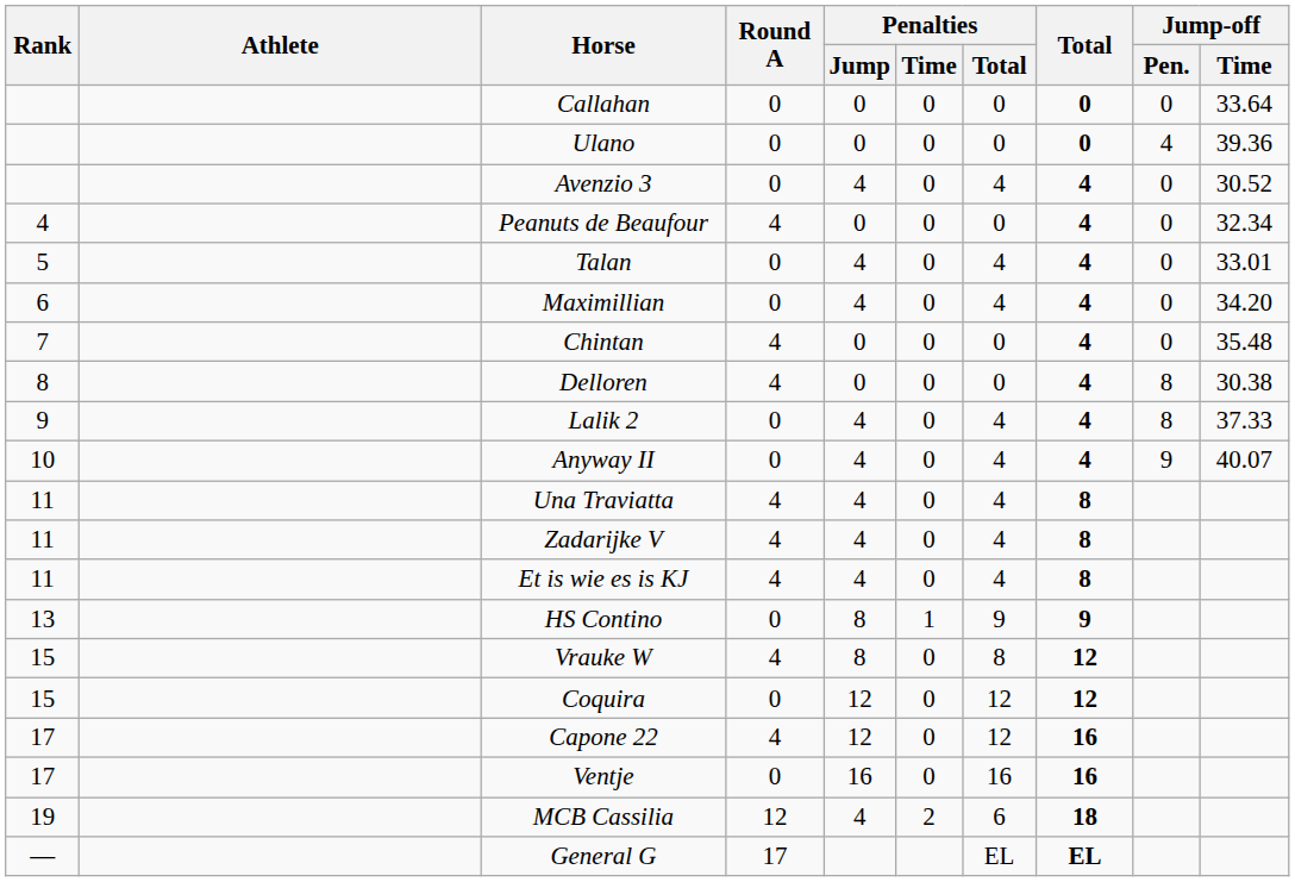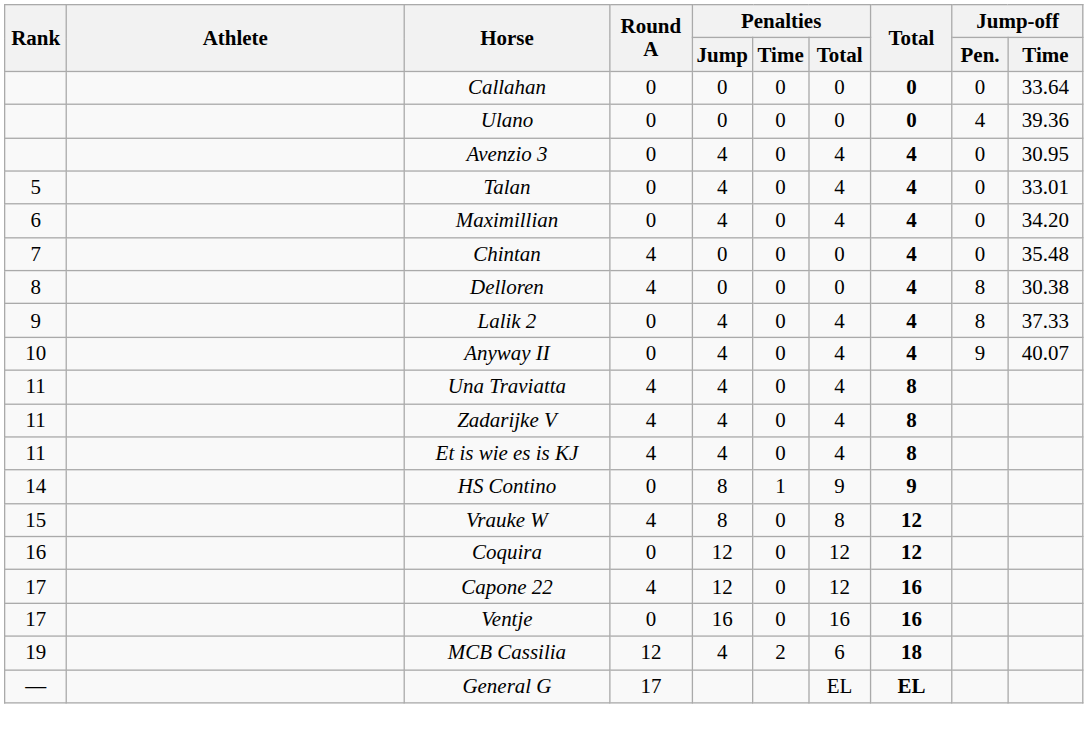 <table class="wikitable" style="text-align:center">
 <tr>
 <th rowspan=2 width=40>Rank</th>
 <th rowspan=2 width=250>Athlete</th>
 <th rowspan=2 width=150>Horse</th>
 <th rowspan=2 width=55>Round A</th>
 <th colspan=3>Penalties</th>
 <th rowspan=2 width=55>Total</th>
 <th colspan=2>Jump-off</th>
 </tr>
 <tr>
 <th width=35>Jump</th>
 <th width=35>Time</th>
 <th width=40>Total</th>
 <th width=35>Pen.</th>
 <th width=50>Time</th>
 </tr>
 <tr>
 <td></td>
 <td align=left></td>
 <td><em>Callahan</em></td>
 <td>0</td>
 <td>0</td>
 <td>0</td>
 <td>0</td>
 <td><strong>0</strong></td>
 <td>0</td>
 <td>33.64</td>
 </tr>
 <tr>
 <td></td>
 <td align=left></td>
 <td><em>Ulano</em></td>
 <td>0</td>
 <td>0</td>
 <td>0</td>
 <td>0</td>
 <td><strong>0</strong></td>
 <td>4</td>
 <td>39.36</td>
 </tr>
 <tr>
 <td></td>
 <td align=left></td>
 <td><em>Avenzio 3</em></td>
 <td>0</td>
 <td>4</td>
 <td>0</td>
 <td>4</td>
 <td><strong>4</strong></td>
 <td>0</td>
-<td>30.52</td>
-</tr>
-<tr>
-<td>4</td>
-<td align=left></td>
-<td><em>Peanuts de Beaufour</em></td>
-<td>4</td>
-<td>0</td>
-<td>0</td>
-<td>0</td>
-<td><strong>4</strong></td>
-<td>0</td>
-<td>32.34</td>
+<td>30.95</td>
 </tr>
 <tr>
 <td>5</td>
 <td align=left></td>
 <td><em>Talan</em></td>
 <td>0</td>
 <td>4</td>
 <td>0</td>
 <td>4</td>
 <td><strong>4</strong></td>
 <td>0</td>
 <td>33.01</td>
 </tr>
 <tr>
 <td>6</td>
 <td align=left></td>
 <td><em>Maximillian</em></td>
 <td>0</td>
 <td>4</td>
 <td>0</td>
 <td>4</td>
 <td><strong>4</strong></td>
 <td>0</td>
 <td>34.20</td>
 </tr>
 <tr>
 <td>7</td>
 <td align=left></td>
 <td><em>Chintan</em></td>
 <td>4</td>
 <td>0</td>
 <td>0</td>
 <td>0</td>
 <td><strong>4</strong></td>
 <td>0</td>
 <td>35.48</td>
 </tr>
 <tr>
 <td>8</td>
 <td align=left></td>
 <td><em>Delloren</em></td>
 <td>4</td>
 <td>0</td>
 <td>0</td>
 <td>0</td>
 <td><strong>4</strong></td>
 <td>8</td>
 <td>30.38</td>
 </tr>
 <tr>
 <td>9</td>
 <td align=left></td>
 <td><em>Lalik 2</em></td>
 <td>0</td>
 <td>4</td>
 <td>0</td>
 <td>4</td>
 <td><strong>4</strong></td>
 <td>8</td>
 <td>37.33</td>
 </tr>
 <tr>
 <td>10</td>
 <td align=left></td>
 <td><em>Anyway II</em></td>
 <td>0</td>
 <td>4</td>
 <td>0</td>
 <td>4</td>
 <td><strong>4</strong></td>
 <td>9</td>
 <td>40.07</td>
 </tr>
 <tr>
 <td>11</td>
 <td align=left></td>
 <td><em>Una Traviatta</em></td>
 <td>4</td>
 <td>4</td>
 <td>0</td>
 <td>4</td>
 <td><strong>8</strong></td>
 <td></td>
 <td></td>
 </tr>
 <tr>
 <td>11</td>
 <td align=left></td>
 <td><em>Zadarijke V</em></td>
 <td>4</td>
 <td>4</td>
 <td>0</td>
 <td>4</td>
 <td><strong>8</strong></td>
 <td></td>
 <td></td>
 </tr>
 <tr>
 <td>11</td>
 <td align=left></td>
 <td><em>Et is wie es is KJ</em></td>
 <td>4</td>
 <td>4</td>
 <td>0</td>
 <td>4</td>
 <td><strong>8</strong></td>
 <td></td>
 <td></td>
 </tr>
 <tr>
-<td>13</td>
+<td>14</td>
 <td align=left></td>
 <td><em>HS Contino</em></td>
 <td>0</td>
 <td>8</td>
 <td>1</td>
 <td>9</td>
 <td><strong>9</strong></td>
 <td></td>
 <td></td>
 </tr>
 <tr>
 <td>15</td>
 <td align=left></td>
 <td><em>Vrauke W</em></td>
 <td>4</td>
 <td>8</td>
 <td>0</td>
 <td>8</td>
 <td><strong>12</strong></td>
 <td></td>
 <td></td>
 </tr>
 <tr>
-<td>15</td>
+<td>16</td>
 <td align=left></td>
 <td><em>Coquira</em></td>
 <td>0</td>
 <td>12</td>
 <td>0</td>
 <td>12</td>
 <td><strong>12</strong></td>
 <td></td>
 <td></td>
 </tr>
 <tr>
 <td>17</td>
 <td align=left></td>
 <td><em>Capone 22</em></td>
 <td>4</td>
 <td>12</td>
 <td>0</td>
 <td>12</td>
 <td><strong>16</strong></td>
 <td></td>
 <td></td>
 </tr>
 <tr>
 <td>17</td>
 <td align=left></td>
 <td><em>Ventje</em></td>
 <td>0</td>
 <td>16</td>
 <td>0</td>
 <td>16</td>
 <td><strong>16</strong></td>
 <td></td>
 <td></td>
 </tr>
 <tr>
 <td>19</td>
 <td align=left></td>
 <td><em>MCB Cassilia</em></td>
 <td>12</td>
 <td>4</td>
 <td>2</td>
 <td>6</td>
 <td><strong>18</strong></td>
 <td></td>
 <td></td>
 </tr>
 <tr>
 <td>—</td>
 <td align=left></td>
 <td><em>General G</em></td>
 <td>17</td>
 <td></td>
 <td></td>
 <td>EL</td>
 <td><strong>EL</strong></td>
 <td></td>
 <td></td>
 </tr>
 </table>
